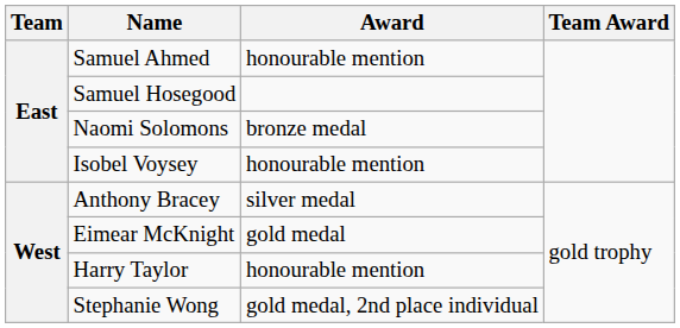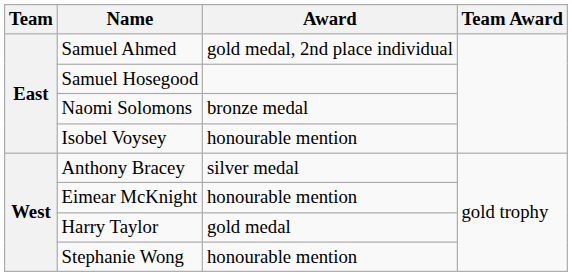 <table class="wikitable">
 <tr>
 <th>Team</th>
 <th>Name</th>
 <th>Award</th>
 <th>Team Award</th>
 </tr>
 <tr>
 <th rowspan=4 valign="middle">East</th>
 <td>Samuel Ahmed</td>
-<td>honourable mention</td>
+<td>gold medal, 2nd place individual</td>
 <td rowspan=4 valign="middle"></td>
 </tr>
 <tr>
 <td>Samuel Hosegood</td>
 <td></td>
 </tr>
 <tr>
 <td>Naomi Solomons</td>
 <td>bronze medal</td>
 </tr>
 <tr>
 <td>Isobel Voysey</td>
 <td>honourable mention</td>
 </tr>
 <tr>
 <th rowspan=4 valign="middle">West</th>
 <td>Anthony Bracey</td>
 <td>silver medal</td>
 <td rowspan="4">gold trophy</td>
 </tr>
 <tr>
 <td>Eimear McKnight</td>
+<td>honourable mention</td>
+</tr>
+<tr>
+<td>Harry Taylor</td>
 <td>gold medal</td>
 </tr>
 <tr>
-<td>Harry Taylor</td>
+<td>Stephanie Wong</td>
 <td>honourable mention</td>
 </tr>
-<tr>
-<td>Stephanie Wong</td>
-<td>gold medal, 2nd place individual</td>
-</tr>
 </table>
